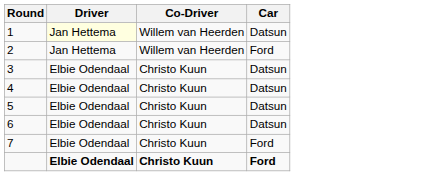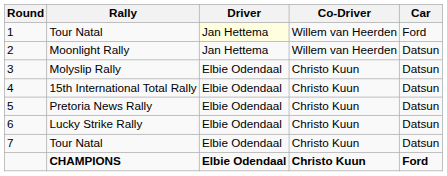 <table class="wikitable">
 <tr>
 <th>Round</th>
+<th>Rally</th>
 <th>Driver</th>
 <th>Co-Driver</th>
 <th>Car</th>
 </tr>
 <tr>
 <td>1</td>
+<td>Tour Natal</td>
 <td style="background: lightyellow;">Jan Hettema</td>
+<td>Willem van Heerden</td>
+<td>Ford</td>
+</tr>
+<tr>
+<td>2</td>
+<td>Moonlight Rally</td>
+<td>Jan Hettema</td>
 <td>Willem van Heerden</td>
 <td>Datsun</td>
 </tr>
 <tr>
-<td>2</td>
-<td>Jan Hettema</td>
-<td>Willem van Heerden</td>
-<td>Ford</td>
-</tr>
-<tr>
 <td>3</td>
+<td>Molyslip Rally</td>
 <td>Elbie Odendaal</td>
 <td>Christo Kuun</td>
 <td>Datsun</td>
 </tr>
 <tr>
 <td>4</td>
+<td>15th International Total Rally</td>
 <td>Elbie Odendaal</td>
 <td>Christo Kuun</td>
 <td>Datsun</td>
 </tr>
 <tr>
 <td>5</td>
+<td>Pretoria News Rally</td>
 <td>Elbie Odendaal</td>
 <td>Christo Kuun</td>
 <td>Datsun</td>
 </tr>
 <tr>
 <td>6</td>
+<td>Lucky Strike Rally</td>
 <td>Elbie Odendaal</td>
 <td>Christo Kuun</td>
 <td>Datsun</td>
 </tr>
 <tr>
 <td>7</td>
+<td>Tour Natal</td>
 <td>Elbie Odendaal</td>
 <td>Christo Kuun</td>
-<td>Ford</td>
+<td>Datsun</td>
 </tr>
 <tr>
 <td></td>
+<td><strong>CHAMPIONS</strong></td>
 <td><strong>Elbie Odendaal</strong></td>
 <td><strong>Christo Kuun</strong></td>
 <td><strong>Ford</strong></td>
 </tr>
 </table>
